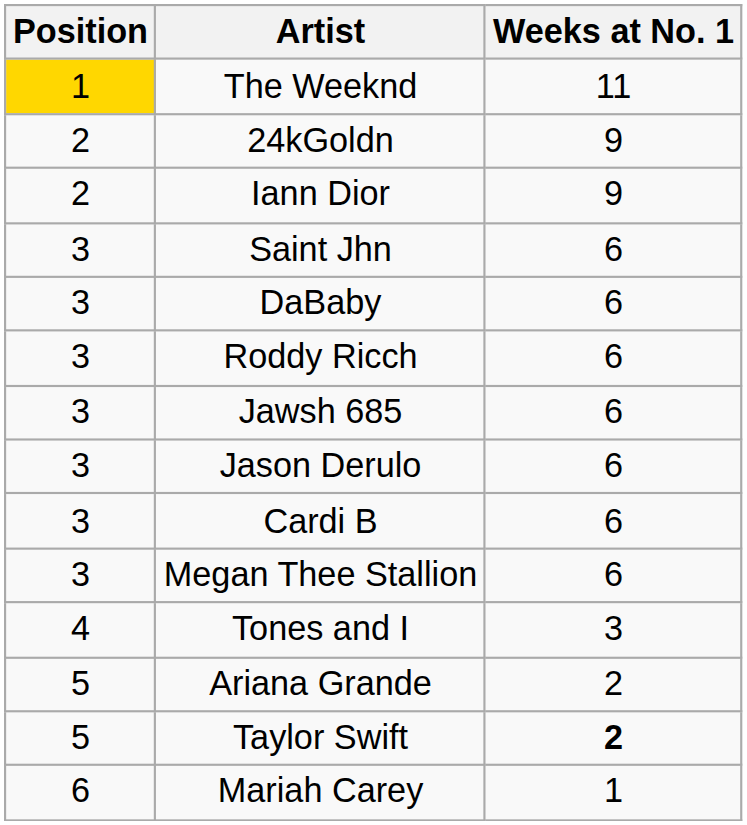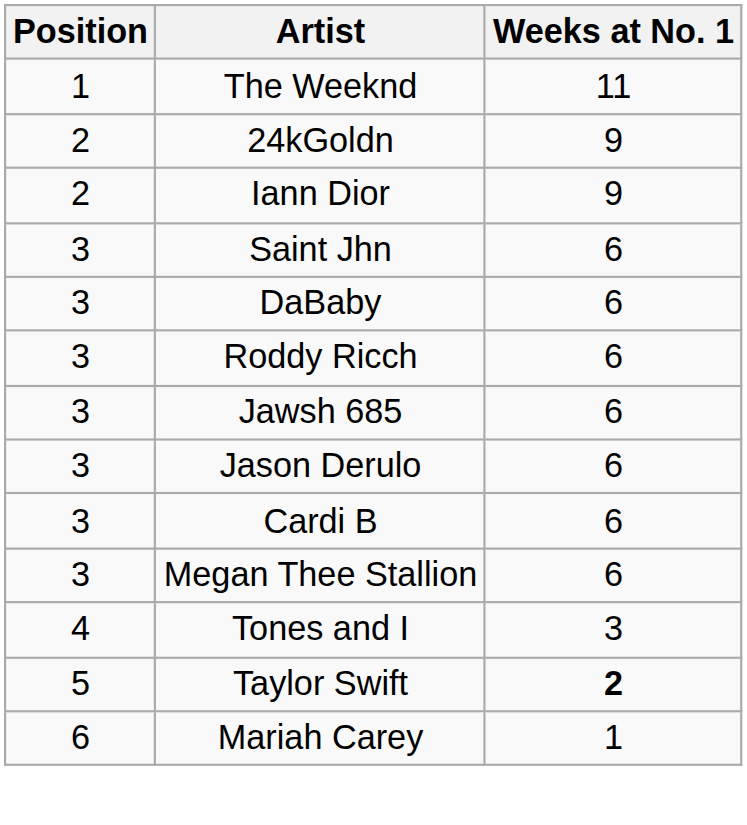 <table class="wikitable plainrowheaders" style="text-align:center;">
 <tr>
 <th>Position</th>
 <th>Artist</th>
 <th>Weeks at No. 1</th>
 </tr>
 <tr>
-<td style="background: gold;">1</td>
+<td>1</td>
 <td>The Weeknd</td>
 <td>11</td>
 </tr>
 <tr>
 <td>2</td>
 <td>24kGoldn</td>
 <td>9</td>
 </tr>
 <tr>
 <td>2</td>
 <td>Iann Dior</td>
 <td>9</td>
 </tr>
 <tr>
 <td>3</td>
 <td>Saint Jhn</td>
 <td>6</td>
 </tr>
 <tr>
 <td>3</td>
 <td>DaBaby</td>
 <td>6</td>
 </tr>
 <tr>
 <td>3</td>
 <td>Roddy Ricch</td>
 <td>6</td>
 </tr>
 <tr>
 <td>3</td>
 <td>Jawsh 685</td>
 <td>6</td>
 </tr>
 <tr>
 <td>3</td>
 <td>Jason Derulo</td>
 <td>6</td>
 </tr>
 <tr>
 <td>3</td>
 <td>Cardi B</td>
 <td>6</td>
 </tr>
 <tr>
 <td>3</td>
 <td>Megan Thee Stallion</td>
 <td>6</td>
 </tr>
 <tr>
 <td>4</td>
 <td>Tones and I</td>
 <td>3</td>
 </tr>
 <tr>
 <td>5</td>
-<td>Ariana Grande</td>
-<td>2</td>
-</tr>
-<tr>
-<td>5</td>
 <td>Taylor Swift</td>
 <td><strong>2</strong></td>
 </tr>
 <tr>
 <td>6</td>
 <td>Mariah Carey</td>
 <td>1</td>
 </tr>
 </table>
